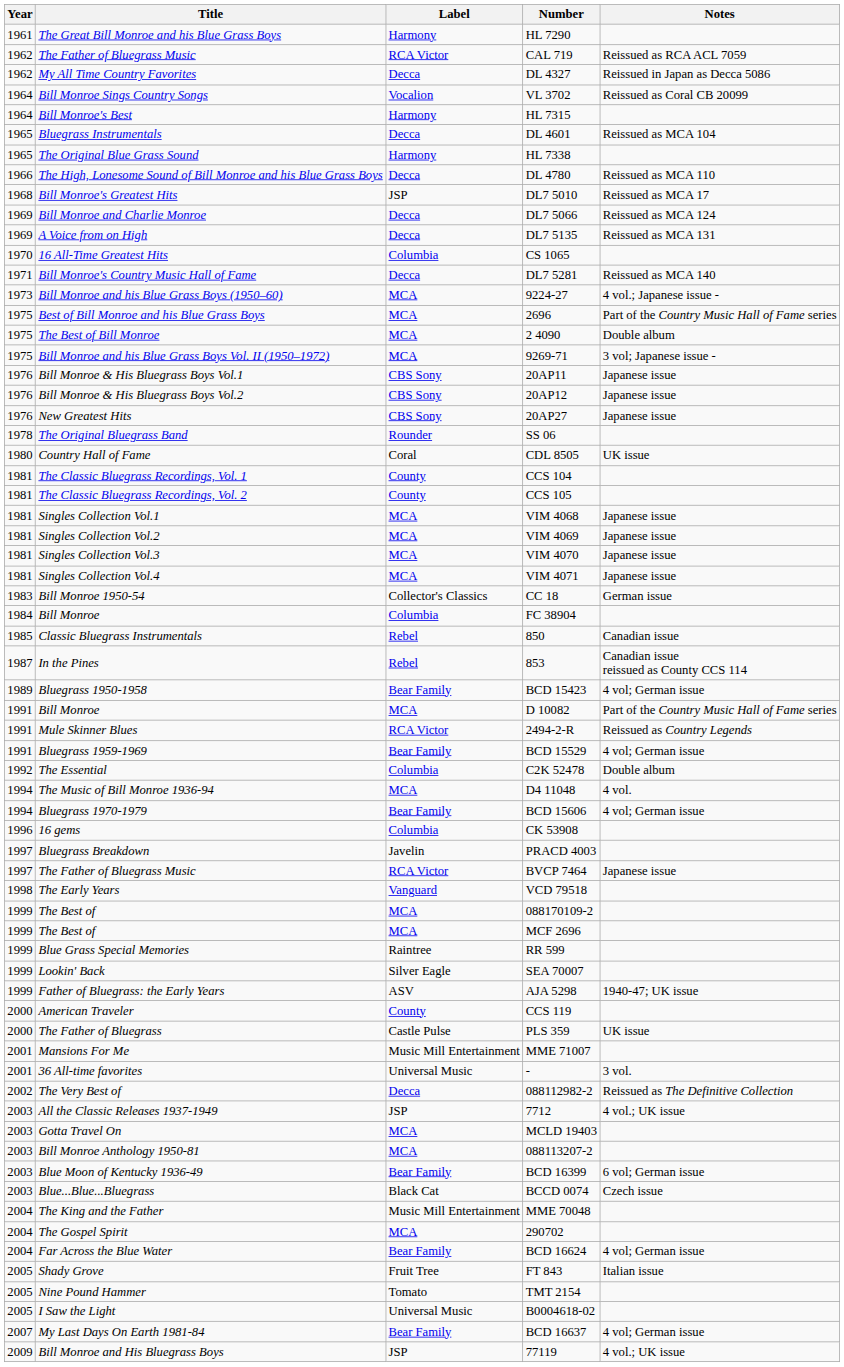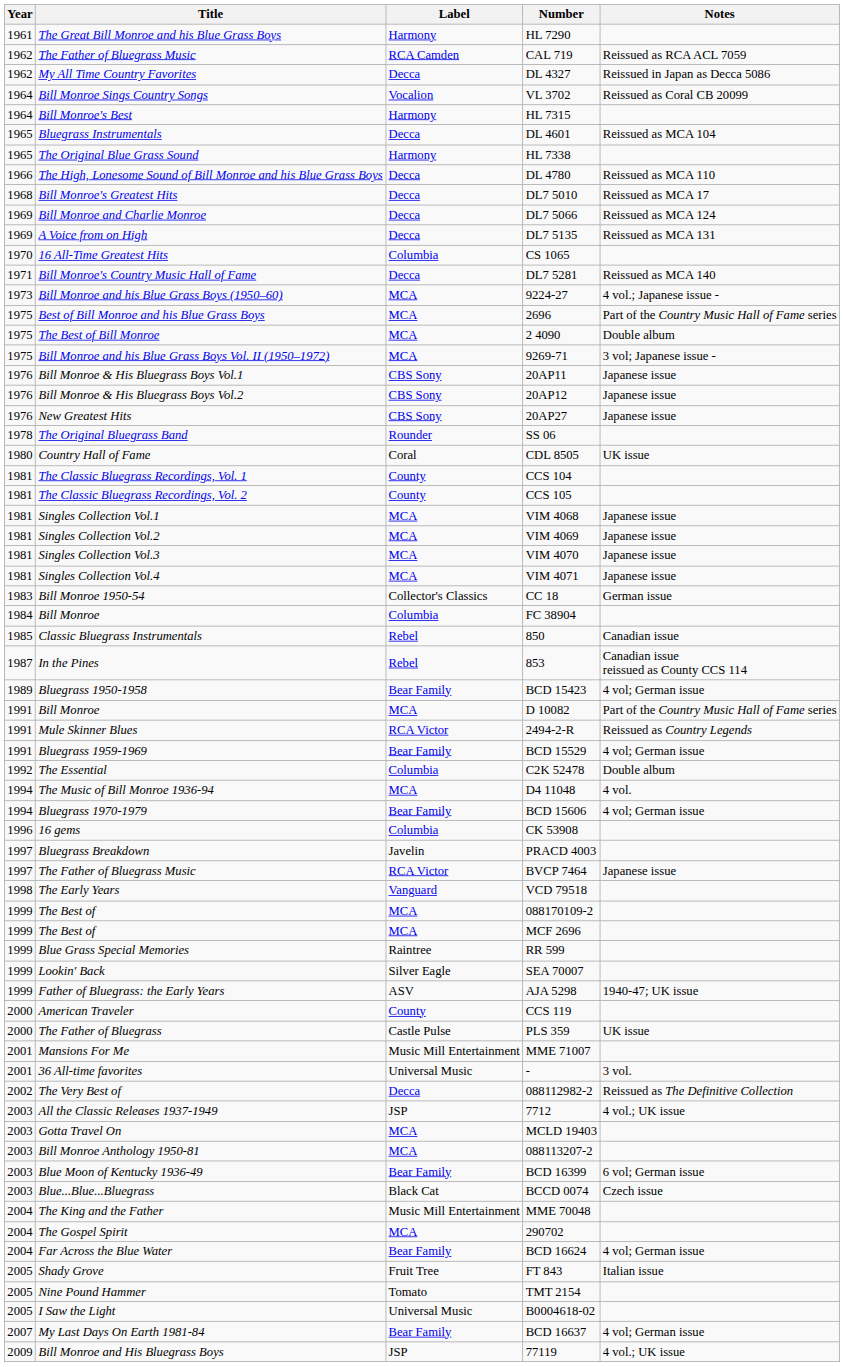 <table class="wikitable">
 <tr>
 <th>Year</th>
 <th>Title</th>
 <th>Label</th>
 <th>Number</th>
 <th>Notes</th>
 </tr>
 <tr>
 <td>1961</td>
 <td><em><a href='#'>The Great Bill Monroe and his Blue Grass Boys</a></em></td>
 <td><a href='#'>Harmony</a></td>
 <td>HL 7290</td>
 <td></td>
 </tr>
 <tr>
 <td>1962</td>
 <td><em><a href='#'>The Father of Bluegrass Music</a></em></td>
-<td><a href='#'>RCA Victor</a></td>
+<td><a href='#'>RCA Camden</a></td>
 <td>CAL 719</td>
 <td>Reissued as RCA ACL 7059</td>
 </tr>
 <tr>
 <td>1962</td>
 <td><em><a href='#'>My All Time Country Favorites</a></em></td>
 <td><a href='#'>Decca</a></td>
 <td>DL 4327</td>
 <td>Reissued in Japan as Decca 5086</td>
 </tr>
 <tr>
 <td>1964</td>
 <td><em><a href='#'>Bill Monroe Sings Country Songs</a></em></td>
 <td><a href='#'>Vocalion</a></td>
 <td>VL 3702</td>
 <td>Reissued as Coral CB 20099</td>
 </tr>
 <tr>
 <td>1964</td>
 <td><em><a href='#'>Bill Monroe's Best</a></em></td>
 <td><a href='#'>Harmony</a></td>
 <td>HL 7315</td>
 <td></td>
 </tr>
 <tr>
 <td>1965</td>
 <td><em><a href='#'>Bluegrass Instrumentals</a></em></td>
 <td><a href='#'>Decca</a></td>
 <td>DL 4601</td>
 <td>Reissued as MCA 104</td>
 </tr>
 <tr>
 <td>1965</td>
 <td><em><a href='#'>The Original Blue Grass Sound</a></em></td>
 <td><a href='#'>Harmony</a></td>
 <td>HL 7338</td>
 <td></td>
 </tr>
 <tr>
 <td>1966</td>
 <td><em><a href='#'>The High, Lonesome Sound of Bill Monroe and his Blue Grass Boys</a></em></td>
 <td><a href='#'>Decca</a></td>
 <td>DL 4780</td>
 <td>Reissued as MCA 110</td>
 </tr>
 <tr>
 <td>1968</td>
 <td><em><a href='#'>Bill Monroe's Greatest Hits</a></em></td>
-<td>JSP</td>
+<td><a href='#'>Decca</a></td>
 <td>DL7 5010</td>
 <td>Reissued as MCA 17</td>
 </tr>
 <tr>
 <td>1969</td>
 <td><em><a href='#'>Bill Monroe and Charlie Monroe</a></em></td>
 <td><a href='#'>Decca</a></td>
 <td>DL7 5066</td>
 <td>Reissued as MCA 124</td>
 </tr>
 <tr>
 <td>1969</td>
 <td><em><a href='#'>A Voice from on High</a></em></td>
 <td><a href='#'>Decca</a></td>
 <td>DL7 5135</td>
 <td>Reissued as MCA 131</td>
 </tr>
 <tr>
 <td>1970</td>
 <td><em><a href='#'>16 All-Time Greatest Hits</a></em></td>
 <td><a href='#'>Columbia</a></td>
 <td>CS 1065</td>
 <td></td>
 </tr>
 <tr>
 <td>1971</td>
 <td><em><a href='#'>Bill Monroe's Country Music Hall of Fame</a></em></td>
 <td><a href='#'>Decca</a></td>
 <td>DL7 5281</td>
 <td>Reissued as MCA 140</td>
 </tr>
 <tr>
 <td>1973</td>
 <td><em><a href='#'>Bill Monroe and his Blue Grass Boys (1950–60)</a></em></td>
 <td><a href='#'>MCA</a></td>
 <td>9224-27</td>
 <td>4 vol.; Japanese issue -</td>
 </tr>
 <tr>
 <td>1975</td>
 <td><em><a href='#'>Best of Bill Monroe and his Blue Grass Boys</a></em></td>
 <td><a href='#'>MCA</a></td>
 <td>2696</td>
 <td>Part of the <em>Country Music Hall of Fame</em> series</td>
 </tr>
 <tr>
 <td>1975</td>
 <td><em><a href='#'>The Best of Bill Monroe</a></em></td>
 <td><a href='#'>MCA</a></td>
 <td>2 4090</td>
 <td>Double album</td>
 </tr>
 <tr>
 <td>1975</td>
 <td><em><a href='#'>Bill Monroe and his Blue Grass Boys Vol. II (1950–1972)</a></em></td>
 <td><a href='#'>MCA</a></td>
 <td>9269-71</td>
 <td>3 vol; Japanese issue -</td>
 </tr>
 <tr>
 <td>1976</td>
 <td><em>Bill Monroe & His Bluegrass Boys Vol.1</em></td>
 <td><a href='#'>CBS Sony</a></td>
 <td>20AP11</td>
 <td>Japanese issue</td>
 </tr>
 <tr>
 <td>1976</td>
 <td><em>Bill Monroe & His Bluegrass Boys Vol.2</em></td>
 <td><a href='#'>CBS Sony</a></td>
 <td>20AP12</td>
 <td>Japanese issue</td>
 </tr>
 <tr>
 <td>1976</td>
 <td><em>New Greatest Hits</em></td>
 <td><a href='#'>CBS Sony</a></td>
 <td>20AP27</td>
 <td>Japanese issue</td>
 </tr>
 <tr>
 <td>1978</td>
 <td><em><a href='#'>The Original Bluegrass Band</a></em></td>
 <td><a href='#'>Rounder</a></td>
 <td>SS 06</td>
 <td></td>
 </tr>
 <tr>
 <td>1980</td>
 <td><em>Country Hall of Fame</em></td>
 <td>Coral</td>
 <td>CDL 8505</td>
 <td>UK issue</td>
 </tr>
 <tr>
 <td>1981</td>
 <td><em><a href='#'>The Classic Bluegrass Recordings, Vol. 1</a></em></td>
 <td><a href='#'>County</a></td>
 <td>CCS 104</td>
 <td></td>
 </tr>
 <tr>
 <td>1981</td>
 <td><em><a href='#'>The Classic Bluegrass Recordings, Vol. 2</a></em></td>
 <td><a href='#'>County</a></td>
 <td>CCS 105</td>
 <td></td>
 </tr>
 <tr>
 <td>1981</td>
 <td><em>Singles Collection Vol.1</em></td>
 <td><a href='#'>MCA</a></td>
 <td>VIM 4068</td>
 <td>Japanese issue</td>
 </tr>
 <tr>
 <td>1981</td>
 <td><em>Singles Collection Vol.2</em></td>
 <td><a href='#'>MCA</a></td>
 <td>VIM 4069</td>
 <td>Japanese issue</td>
 </tr>
 <tr>
 <td>1981</td>
 <td><em>Singles Collection Vol.3</em></td>
 <td><a href='#'>MCA</a></td>
 <td>VIM 4070</td>
 <td>Japanese issue</td>
 </tr>
 <tr>
 <td>1981</td>
 <td><em>Singles Collection Vol.4</em></td>
 <td><a href='#'>MCA</a></td>
 <td>VIM 4071</td>
 <td>Japanese issue</td>
 </tr>
 <tr>
 <td>1983</td>
 <td><em>Bill Monroe 1950-54</em></td>
 <td>Collector's Classics</td>
 <td>CC 18</td>
 <td>German issue</td>
 </tr>
 <tr>
 <td>1984</td>
 <td><em>Bill Monroe</em></td>
 <td><a href='#'>Columbia</a></td>
 <td>FC 38904</td>
 <td></td>
 </tr>
 <tr>
 <td>1985</td>
 <td><em>Classic Bluegrass Instrumentals</em></td>
 <td><a href='#'>Rebel</a></td>
 <td>850</td>
 <td>Canadian issue</td>
 </tr>
 <tr>
 <td>1987</td>
 <td><em>In the Pines</em></td>
 <td><a href='#'>Rebel</a></td>
 <td>853</td>
 <td>Canadian issue<br>reissued as County CCS 114</td>
 </tr>
 <tr>
 <td>1989</td>
 <td><em>Bluegrass 1950-1958</em></td>
 <td><a href='#'>Bear Family</a></td>
 <td>BCD 15423</td>
 <td>4 vol; German issue</td>
 </tr>
 <tr>
 <td>1991</td>
 <td><em>Bill Monroe</em></td>
 <td><a href='#'>MCA</a></td>
 <td>D 10082</td>
 <td>Part of the <em>Country Music Hall of Fame</em> series</td>
 </tr>
 <tr>
 <td>1991</td>
 <td><em>Mule Skinner Blues</em></td>
 <td><a href='#'>RCA Victor</a></td>
 <td>2494-2-R</td>
 <td>Reissued as <em>Country Legends</em></td>
 </tr>
 <tr>
 <td>1991</td>
 <td><em>Bluegrass 1959-1969</em></td>
 <td><a href='#'>Bear Family</a></td>
 <td>BCD 15529</td>
 <td>4 vol; German issue</td>
 </tr>
 <tr>
 <td>1992</td>
 <td><em>The Essential</em></td>
 <td><a href='#'>Columbia</a></td>
 <td>C2K 52478</td>
 <td>Double album</td>
 </tr>
 <tr>
 <td>1994</td>
 <td><em>The Music of Bill Monroe 1936-94</em></td>
 <td><a href='#'>MCA</a></td>
 <td>D4 11048</td>
 <td>4 vol.</td>
 </tr>
 <tr>
 <td>1994</td>
 <td><em>Bluegrass 1970-1979</em></td>
 <td><a href='#'>Bear Family</a></td>
 <td>BCD 15606</td>
 <td>4 vol; German issue</td>
 </tr>
 <tr>
 <td>1996</td>
 <td><em>16 gems</em></td>
 <td><a href='#'>Columbia</a></td>
 <td>CK 53908</td>
 <td></td>
 </tr>
 <tr>
 <td>1997</td>
 <td><em>Bluegrass Breakdown</em></td>
 <td>Javelin</td>
 <td>PRACD 4003</td>
 <td></td>
 </tr>
 <tr>
 <td>1997</td>
 <td><em>The Father of Bluegrass Music</em></td>
 <td><a href='#'>RCA Victor</a></td>
 <td>BVCP 7464</td>
 <td>Japanese issue</td>
 </tr>
 <tr>
 <td>1998</td>
 <td><em>The Early Years</em></td>
 <td><a href='#'>Vanguard</a></td>
 <td>VCD 79518</td>
 <td></td>
 </tr>
 <tr>
 <td>1999</td>
 <td><em>The Best of</em></td>
 <td><a href='#'>MCA</a></td>
 <td>088170109-2</td>
 <td></td>
 </tr>
 <tr>
 <td>1999</td>
 <td><em>The Best of</em></td>
 <td><a href='#'>MCA</a></td>
 <td>MCF 2696</td>
 <td></td>
 </tr>
 <tr>
 <td>1999</td>
 <td><em>Blue Grass Special Memories</em></td>
 <td>Raintree</td>
 <td>RR 599</td>
 <td></td>
 </tr>
 <tr>
 <td>1999</td>
 <td><em>Lookin' Back</em></td>
 <td>Silver Eagle</td>
 <td>SEA 70007</td>
 <td></td>
 </tr>
 <tr>
 <td>1999</td>
 <td><em>Father of Bluegrass: the Early Years</em></td>
 <td>ASV</td>
 <td>AJA 5298</td>
 <td>1940-47; UK issue</td>
 </tr>
 <tr>
 <td>2000</td>
 <td><em>American Traveler</em></td>
 <td><a href='#'>County</a></td>
 <td>CCS 119</td>
 <td></td>
 </tr>
 <tr>
 <td>2000</td>
 <td><em>The Father of Bluegrass</em></td>
 <td>Castle Pulse</td>
 <td>PLS 359</td>
 <td>UK issue</td>
 </tr>
 <tr>
 <td>2001</td>
 <td><em>Mansions For Me</em></td>
 <td>Music Mill Entertainment</td>
 <td>MME 71007</td>
 <td></td>
 </tr>
 <tr>
 <td>2001</td>
 <td><em>36 All-time favorites</em></td>
 <td>Universal Music</td>
 <td>-</td>
 <td>3 vol.</td>
 </tr>
 <tr>
 <td>2002</td>
 <td><em>The Very Best of</em></td>
 <td><a href='#'>Decca</a></td>
 <td>088112982-2</td>
 <td>Reissued as <em>The Definitive Collection</em></td>
 </tr>
 <tr>
 <td>2003</td>
 <td><em>All the Classic Releases 1937-1949</em></td>
 <td>JSP</td>
 <td>7712</td>
 <td>4 vol.; UK issue</td>
 </tr>
 <tr>
 <td>2003</td>
 <td><em>Gotta Travel On</em></td>
 <td><a href='#'>MCA</a></td>
 <td>MCLD 19403</td>
 <td></td>
 </tr>
 <tr>
 <td>2003</td>
 <td><em>Bill Monroe Anthology 1950-81</em></td>
 <td><a href='#'>MCA</a></td>
 <td>088113207-2</td>
 <td></td>
 </tr>
 <tr>
 <td>2003</td>
 <td><em>Blue Moon of Kentucky 1936-49</em></td>
 <td><a href='#'>Bear Family</a></td>
 <td>BCD 16399</td>
 <td>6 vol; German issue</td>
 </tr>
 <tr>
 <td>2003</td>
 <td><em>Blue...Blue...Bluegrass</em></td>
 <td>Black Cat</td>
 <td>BCCD 0074</td>
 <td>Czech issue</td>
 </tr>
 <tr>
 <td>2004</td>
 <td><em>The King and the Father</em></td>
 <td>Music Mill Entertainment</td>
 <td>MME 70048</td>
 <td></td>
 </tr>
 <tr>
 <td>2004</td>
 <td><em>The Gospel Spirit</em></td>
 <td><a href='#'>MCA</a></td>
 <td>290702</td>
 <td></td>
 </tr>
 <tr>
 <td>2004</td>
 <td><em>Far Across the Blue Water</em></td>
 <td><a href='#'>Bear Family</a></td>
 <td>BCD 16624</td>
 <td>4 vol; German issue</td>
 </tr>
 <tr>
 <td>2005</td>
 <td><em>Shady Grove</em></td>
 <td>Fruit Tree</td>
 <td>FT 843</td>
 <td>Italian issue</td>
 </tr>
 <tr>
 <td>2005</td>
 <td><em>Nine Pound Hammer</em></td>
 <td>Tomato</td>
 <td>TMT 2154</td>
 <td></td>
 </tr>
 <tr>
 <td>2005</td>
 <td><em>I Saw the Light</em></td>
 <td>Universal Music</td>
 <td>B0004618-02</td>
 <td></td>
 </tr>
 <tr>
 <td>2007</td>
 <td><em>My Last Days On Earth 1981-84</em></td>
 <td><a href='#'>Bear Family</a></td>
 <td>BCD 16637</td>
 <td>4 vol; German issue</td>
 </tr>
 <tr>
 <td>2009</td>
 <td><em>Bill Monroe and His Bluegrass Boys</em></td>
 <td>JSP</td>
 <td>77119</td>
 <td>4 vol.; UK issue</td>
 </tr>
 </table>
